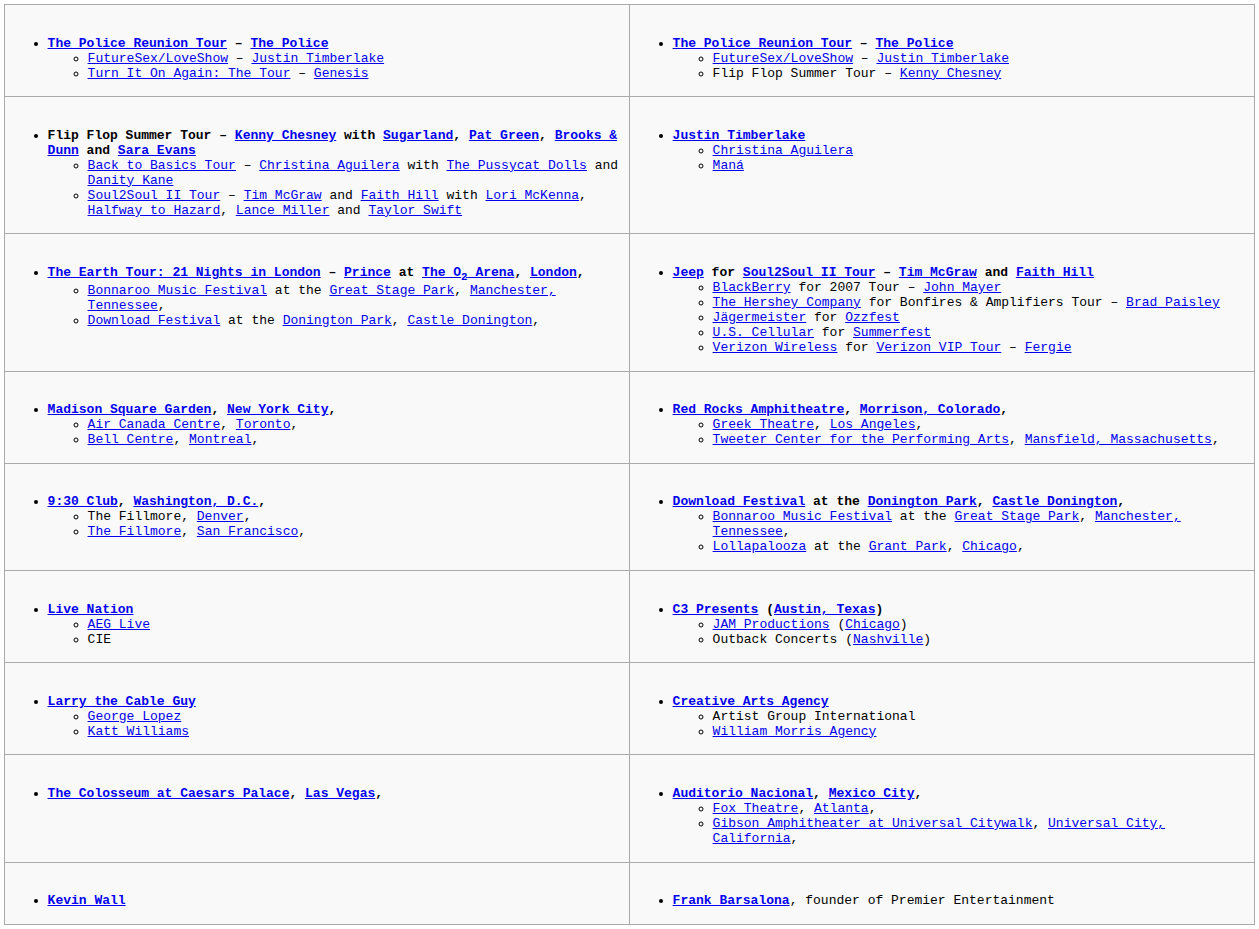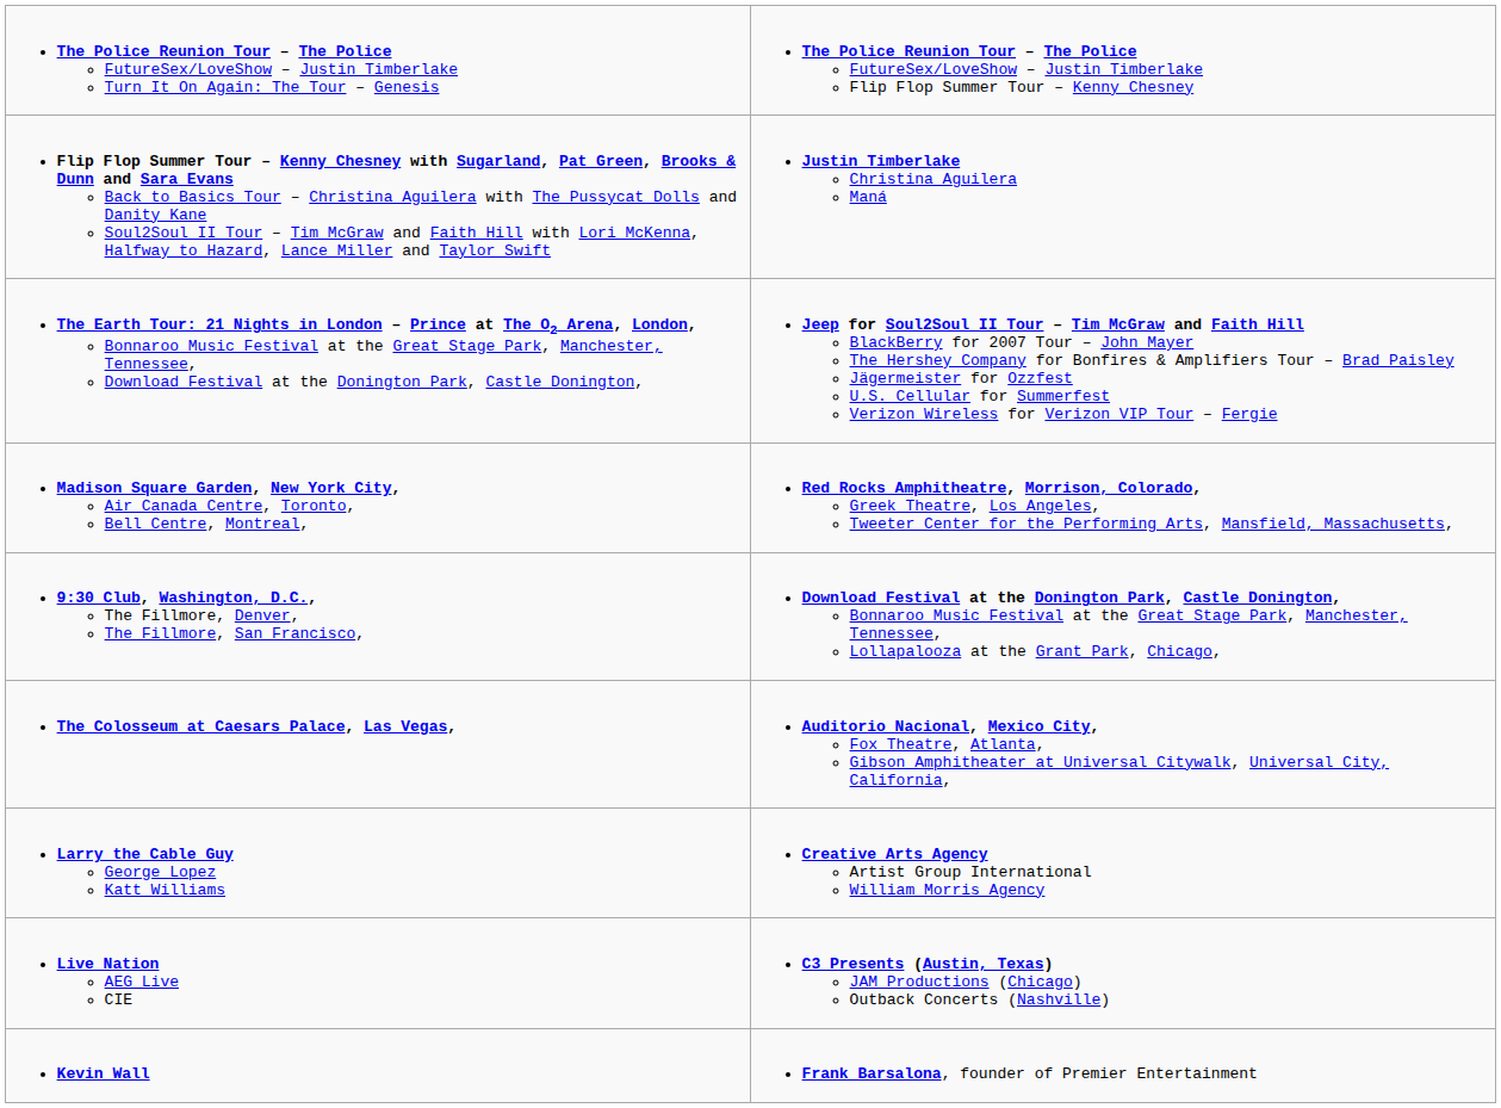 <table class="wikitable">
 <tr>
 <td style="vertical-align:top;" width="50%"><br><ul><li><strong><a href='#'>The Police Reunion Tour</a> – <a href='#'>The Police</a></strong><ul><li><a href='#'>FutureSex/LoveShow</a> – <a href='#'>Justin Timberlake</a></li><li><a href='#'>Turn It On Again: The Tour</a> – <a href='#'>Genesis</a></li></ul></li></ul></td>
 <td style="vertical-align:top;" width="50%"><br><ul><li><strong><a href='#'>The Police Reunion Tour</a> – <a href='#'>The Police</a></strong><ul><li><a href='#'>FutureSex/LoveShow</a> – <a href='#'>Justin Timberlake</a></li><li>Flip Flop Summer Tour – <a href='#'>Kenny Chesney</a></li></ul></li></ul></td>
 </tr>
 <tr>
 <td style="vertical-align:top;" width="50%"><br><ul><li><strong>Flip Flop Summer Tour – <a href='#'>Kenny Chesney</a> with <a href='#'>Sugarland</a>, <a href='#'>Pat Green</a>, <a href='#'>Brooks & Dunn</a> and <a href='#'>Sara Evans</a></strong><ul><li><a href='#'>Back to Basics Tour</a> – <a href='#'>Christina Aguilera</a> with <a href='#'>The Pussycat Dolls</a> and <a href='#'>Danity Kane</a></li><li><a href='#'>Soul2Soul II Tour</a> – <a href='#'>Tim McGraw</a> and <a href='#'>Faith Hill</a> with <a href='#'>Lori McKenna</a>, <a href='#'>Halfway to Hazard</a>, <a href='#'>Lance Miller</a> and <a href='#'>Taylor Swift</a></li></ul></li></ul></td>
 <td style="vertical-align:top;" width="50%"><br><ul><li><strong><a href='#'>Justin Timberlake</a></strong><ul><li><a href='#'>Christina Aguilera</a></li><li><a href='#'>Maná</a></li></ul></li></ul></td>
 </tr>
 <tr>
 <td style="vertical-align:top;" width="50%"><br><ul><li><strong><a href='#'>The Earth Tour: 21 Nights in London</a> – <a href='#'>Prince</a> at <a href='#'>The O<sub>2</sub> Arena</a>, <a href='#'>London</a>, </strong><ul><li><a href='#'>Bonnaroo Music Festival</a> at the <a href='#'>Great Stage Park</a>, <a href='#'>Manchester, Tennessee</a>, </li><li><a href='#'>Download Festival</a> at the <a href='#'>Donington Park</a>, <a href='#'>Castle Donington</a>, </li></ul></li></ul></td>
 <td style="vertical-align:top;" width="50%"><br><ul><li><strong><a href='#'>Jeep</a> for <a href='#'>Soul2Soul II Tour</a> – <a href='#'>Tim McGraw</a> and <a href='#'>Faith Hill</a></strong><ul><li><a href='#'>BlackBerry</a> for 2007 Tour – <a href='#'>John Mayer</a></li><li><a href='#'>The Hershey Company</a> for Bonfires & Amplifiers Tour – <a href='#'>Brad Paisley</a></li><li><a href='#'>Jägermeister</a> for <a href='#'>Ozzfest</a></li><li><a href='#'>U.S. Cellular</a> for <a href='#'>Summerfest</a></li><li><a href='#'>Verizon Wireless</a> for <a href='#'>Verizon VIP Tour</a> – <a href='#'>Fergie</a></li></ul></li></ul></td>
 </tr>
 <tr>
 <td style="vertical-align:top;" width="50%"><br><ul><li><strong><a href='#'>Madison Square Garden</a>, <a href='#'>New York City</a>, </strong><ul><li><a href='#'>Air Canada Centre</a>, <a href='#'>Toronto</a>, </li><li><a href='#'>Bell Centre</a>, <a href='#'>Montreal</a>, </li></ul></li></ul></td>
 <td style="vertical-align:top;" width="50%"><br><ul><li><strong><a href='#'>Red Rocks Amphitheatre</a>, <a href='#'>Morrison, Colorado</a>, </strong><ul><li><a href='#'>Greek Theatre</a>, <a href='#'>Los Angeles</a>, </li><li><a href='#'>Tweeter Center for the Performing Arts</a>, <a href='#'>Mansfield, Massachusetts</a>, </li></ul></li></ul></td>
 </tr>
 <tr>
 <td style="vertical-align:top;" width="50%"><br><ul><li><strong><a href='#'>9:30 Club</a>, <a href='#'>Washington, D.C.</a>, </strong><ul><li>The Fillmore, <a href='#'>Denver</a>, </li><li><a href='#'>The Fillmore</a>, <a href='#'>San Francisco</a>, </li></ul></li></ul></td>
 <td style="vertical-align:top;" width="50%"><br><ul><li><strong><a href='#'>Download Festival</a> at the <a href='#'>Donington Park</a>, <a href='#'>Castle Donington</a>, </strong><ul><li><a href='#'>Bonnaroo Music Festival</a> at the <a href='#'>Great Stage Park</a>, <a href='#'>Manchester, Tennessee</a>, </li><li><a href='#'>Lollapalooza</a> at the <a href='#'>Grant Park</a>, <a href='#'>Chicago</a>, </li></ul></li></ul></td>
 </tr>
 <tr>
-<td style="vertical-align:top;" width="50%"><br><ul><li><strong><a href='#'>Live Nation</a></strong><ul><li><a href='#'>AEG Live</a></li><li>CIE</li></ul></li></ul></td>
-<td style="vertical-align:top;" width="50%"><br><ul><li><strong><a href='#'>C3 Presents</a> (<a href='#'>Austin, Texas</a>)</strong><ul><li><a href='#'>JAM Productions</a> (<a href='#'>Chicago</a>)</li><li>Outback Concerts (<a href='#'>Nashville</a>)</li></ul></li></ul></td>
+<td style="vertical-align:top;" width="50%"><br><ul><li><strong><a href='#'>The Colosseum at Caesars Palace</a>, <a href='#'>Las Vegas</a>, </strong></li></ul></td>
+<td style="vertical-align:top;" width="50%"><br><ul><li><strong><a href='#'>Auditorio Nacional</a>, <a href='#'>Mexico City</a>, </strong><ul><li><a href='#'>Fox Theatre</a>, <a href='#'>Atlanta</a>, </li><li><a href='#'>Gibson Amphitheater at Universal Citywalk</a>, <a href='#'>Universal City, California</a>, </li></ul></li></ul></td>
 </tr>
 <tr>
 <td style="vertical-align:top;" width="50%"><br><ul><li><strong><a href='#'>Larry the Cable Guy</a></strong><ul><li><a href='#'>George Lopez</a></li><li><a href='#'>Katt Williams</a></li></ul></li></ul></td>
 <td style="vertical-align:top;" width="50%"><br><ul><li><strong><a href='#'>Creative Arts Agency</a></strong><ul><li>Artist Group International</li><li><a href='#'>William Morris Agency</a></li></ul></li></ul></td>
 </tr>
 <tr>
-<td style="vertical-align:top;" width="50%"><br><ul><li><strong><a href='#'>The Colosseum at Caesars Palace</a>, <a href='#'>Las Vegas</a>, </strong></li></ul></td>
-<td style="vertical-align:top;" width="50%"><br><ul><li><strong><a href='#'>Auditorio Nacional</a>, <a href='#'>Mexico City</a>, </strong><ul><li><a href='#'>Fox Theatre</a>, <a href='#'>Atlanta</a>, </li><li><a href='#'>Gibson Amphitheater at Universal Citywalk</a>, <a href='#'>Universal City, California</a>, </li></ul></li></ul></td>
+<td style="vertical-align:top;" width="50%"><br><ul><li><strong><a href='#'>Live Nation</a></strong><ul><li><a href='#'>AEG Live</a></li><li>CIE</li></ul></li></ul></td>
+<td style="vertical-align:top;" width="50%"><br><ul><li><strong><a href='#'>C3 Presents</a> (<a href='#'>Austin, Texas</a>)</strong><ul><li><a href='#'>JAM Productions</a> (<a href='#'>Chicago</a>)</li><li>Outback Concerts (<a href='#'>Nashville</a>)</li></ul></li></ul></td>
 </tr>
 <tr>
 <td style="vertical-align:top;" width="50%"><br><ul><li><strong><a href='#'>Kevin Wall</a></strong></li></ul></td>
 <td style="vertical-align:top;" width="50%"><br><ul><li><strong><a href='#'>Frank Barsalona</a></strong>, founder of Premier Entertainment</li></ul></td>
 </tr>
 </table>
